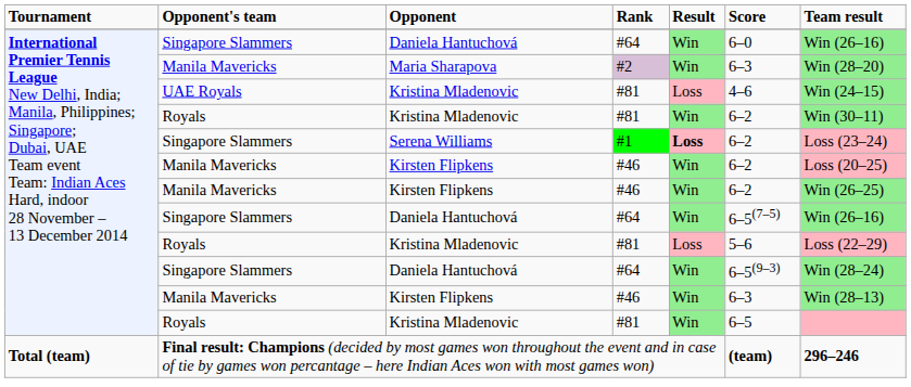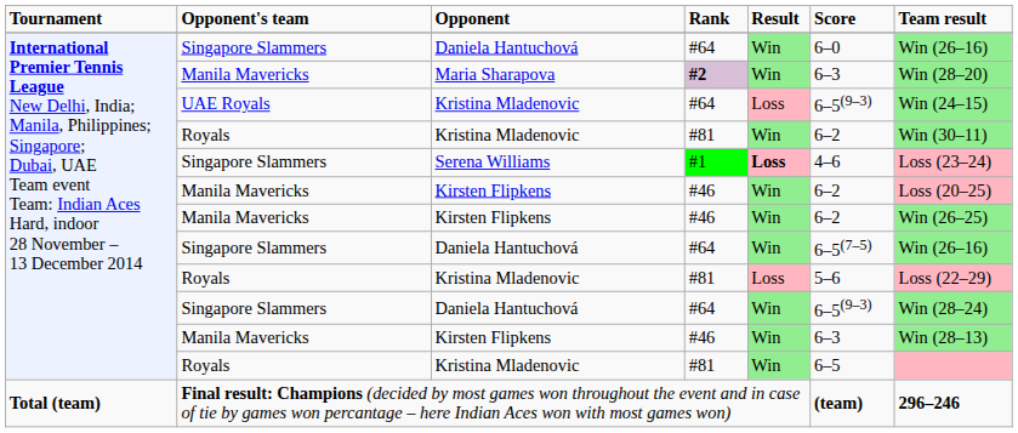 <table class="wikitable">
 <tr style="font-weight:bold">
 <td style="width:150px;">Tournament</td>
 <td style="width:225px;">Opponent's team</td>
 <td style="width:225px;">Opponent</td>
 <td style="width:50px;">Rank</td>
 <td style="width:50px;">Result</td>
 <td style="width:70px;">Score</td>
 <td style="width:100px;">Team result</td>
 </tr>
 <tr>
 </tr>
 <tr>
 <td rowspan="12" style="background:#ecf2ff; text-align:left; vertical-align:top;"><strong><a href='#'>International Premier Tennis League</a></strong><br> <a href='#'>New Delhi</a>, India;<br> <a href='#'>Manila</a>, Philippines;<br> <a href='#'>Singapore</a>;<br> <a href='#'>Dubai</a>, UAE<br>Team event<br>Team: <a href='#'>Indian Aces</a> <br>Hard, indoor<br>28 November – <br>13 December 2014</td>
 <td> <a href='#'>Singapore Slammers</a></td>
 <td> <a href='#'>Daniela Hantuchová</a></td>
 <td>#64</td>
 <td bgcolor=lightgreen>Win</td>
 <td>6–0</td>
 <td bgcolor=lightgreen>Win (26–16)</td>
 </tr>
 <tr>
 <td> <a href='#'>Manila Mavericks</a></td>
 <td> <a href='#'>Maria Sharapova</a></td>
-<td bgcolor=thistle>#2</td>
+<td bgcolor=thistle><strong>#2</strong></td>
 <td bgcolor=lightgreen>Win</td>
 <td>6–3</td>
 <td bgcolor=lightgreen>Win (28–20)</td>
 </tr>
 <tr>
 <td> <a href='#'>UAE Royals</a></td>
 <td> <a href='#'>Kristina Mladenovic</a></td>
-<td>#81</td>
+<td>#64</td>
 <td bgcolor=lightpink>Loss</td>
-<td>4–6</td>
+<td>6–5<sup>(9–3)</sup></td>
 <td bgcolor=lightgreen>Win (24–15)</td>
 </tr>
 <tr>
 <td> Royals</td>
 <td> Kristina Mladenovic</td>
 <td>#81</td>
 <td bgcolor=lightgreen>Win</td>
 <td>6–2</td>
 <td bgcolor=lightgreen>Win (30–11)</td>
 </tr>
 <tr>
 <td> Singapore Slammers</td>
 <td> <a href='#'>Serena Williams</a></td>
 <td bgcolor=lime>#1</td>
 <td bgcolor=lightpink><strong>Loss</strong></td>
-<td>6–2</td>
+<td>4–6</td>
 <td bgcolor=lightpink>Loss (23–24)</td>
 </tr>
 <tr>
 <td> Manila Mavericks</td>
 <td> <a href='#'>Kirsten Flipkens</a></td>
 <td>#46</td>
 <td bgcolor=lightgreen>Win</td>
 <td>6–2</td>
 <td bgcolor=lightpink>Loss (20–25)</td>
 </tr>
 <tr>
 <td> Manila Mavericks</td>
 <td> Kirsten Flipkens</td>
 <td>#46</td>
 <td bgcolor=lightgreen>Win</td>
 <td>6–2</td>
 <td bgcolor=lightgreen>Win (26–25)</td>
 </tr>
 <tr>
 <td> Singapore Slammers</td>
 <td> Daniela Hantuchová</td>
 <td>#64</td>
 <td bgcolor=lightgreen>Win</td>
 <td>6–5<sup>(7–5)</sup></td>
 <td bgcolor=lightgreen>Win (26–16)</td>
 </tr>
 <tr>
 <td> Royals</td>
 <td> Kristina Mladenovic</td>
 <td>#81</td>
 <td bgcolor=lightpink>Loss</td>
 <td>5–6</td>
 <td bgcolor=lightpink>Loss (22–29)</td>
 </tr>
 <tr>
 <td> Singapore Slammers</td>
 <td> Daniela Hantuchová</td>
 <td>#64</td>
 <td bgcolor=lightgreen>Win</td>
 <td>6–5<sup>(9–3)</sup></td>
 <td bgcolor=lightgreen>Win (28–24)</td>
 </tr>
 <tr>
 <td> Manila Mavericks</td>
 <td> Kirsten Flipkens</td>
 <td>#46</td>
 <td bgcolor=lightgreen>Win</td>
 <td>6–3</td>
 <td bgcolor=lightgreen>Win (28–13)</td>
 </tr>
 <tr>
 <td> Royals</td>
 <td> Kristina Mladenovic</td>
 <td>#81</td>
 <td bgcolor=lightgreen>Win</td>
 <td>6–5</td>
 <td bgcolor=lightpink></td>
 </tr>
 <tr>
 <td><strong>Total (team)</strong></td>
 <td colspan=4><strong>Final result: Champions</strong> <em>(decided by most games won throughout the event and in case of tie by games won percantage – here Indian Aces won with most games won)</em></td>
 <td><strong> (team)</strong></td>
 <td><strong>296–246</strong></td>
 </tr>
 </table>
